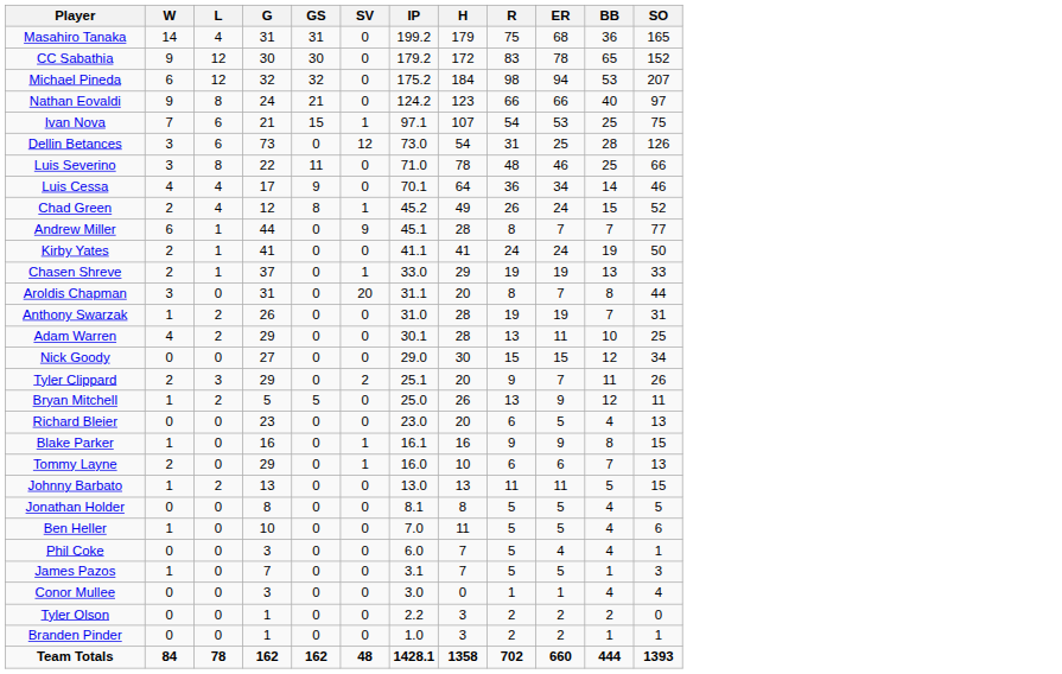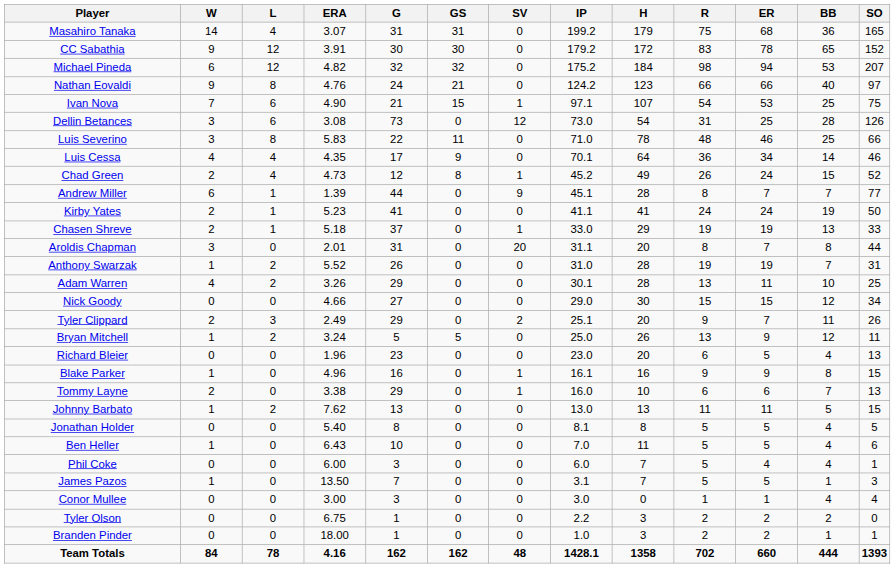 <table class=wikitable style="text-align:center">
 <tr>
 <th bgcolor=#DDDDFF; width="20%">Player</th>
 <th bgcolor=#DDDDFF; width="7%">W</th>
 <th bgcolor=#DDDDFF; width="7%">L</th>
+<th bgcolor=#DDDDFF; width="7%">ERA</th>
 <th bgcolor=#DDDDFF; width="7%">G</th>
 <th bgcolor=#DDDDFF; width="7%">GS</th>
 <th bgcolor=#DDDDFF; width="7%">SV</th>
 <th bgcolor=#DDDDFF; width="7%">IP</th>
 <th bgcolor=#DDDDFF; width="7%">H</th>
 <th bgcolor=#DDDDFF; width="7%">R</th>
 <th bgcolor=#DDDDFF; width="7%">ER</th>
 <th bgcolor=#DDDDFF; width="7%">BB</th>
 <th bgcolor=#DDDDFF; width="7%">SO</th>
 </tr>
 <tr>
 <td><a href='#'>Masahiro Tanaka</a></td>
 <td>14</td>
 <td>4</td>
+<td>3.07</td>
 <td>31</td>
 <td>31</td>
 <td>0</td>
 <td>199.2</td>
 <td>179</td>
 <td>75</td>
 <td>68</td>
 <td>36</td>
 <td>165</td>
 </tr>
 <tr>
 <td><a href='#'>CC Sabathia</a></td>
 <td>9</td>
 <td>12</td>
+<td>3.91</td>
 <td>30</td>
 <td>30</td>
 <td>0</td>
 <td>179.2</td>
 <td>172</td>
 <td>83</td>
 <td>78</td>
 <td>65</td>
 <td>152</td>
 </tr>
 <tr>
 <td><a href='#'>Michael Pineda</a></td>
 <td>6</td>
 <td>12</td>
+<td>4.82</td>
 <td>32</td>
 <td>32</td>
 <td>0</td>
 <td>175.2</td>
 <td>184</td>
 <td>98</td>
 <td>94</td>
 <td>53</td>
 <td>207</td>
 </tr>
 <tr>
 <td><a href='#'>Nathan Eovaldi</a></td>
 <td>9</td>
 <td>8</td>
+<td>4.76</td>
 <td>24</td>
 <td>21</td>
 <td>0</td>
 <td>124.2</td>
 <td>123</td>
 <td>66</td>
 <td>66</td>
 <td>40</td>
 <td>97</td>
 </tr>
 <tr>
 <td><a href='#'>Ivan Nova</a></td>
 <td>7</td>
 <td>6</td>
+<td>4.90</td>
 <td>21</td>
 <td>15</td>
 <td>1</td>
 <td>97.1</td>
 <td>107</td>
 <td>54</td>
 <td>53</td>
 <td>25</td>
 <td>75</td>
 </tr>
 <tr>
 <td><a href='#'>Dellin Betances</a></td>
 <td>3</td>
 <td>6</td>
+<td>3.08</td>
 <td>73</td>
 <td>0</td>
 <td>12</td>
 <td>73.0</td>
 <td>54</td>
 <td>31</td>
 <td>25</td>
 <td>28</td>
 <td>126</td>
 </tr>
 <tr>
 <td><a href='#'>Luis Severino</a></td>
 <td>3</td>
 <td>8</td>
+<td>5.83</td>
 <td>22</td>
 <td>11</td>
 <td>0</td>
 <td>71.0</td>
 <td>78</td>
 <td>48</td>
 <td>46</td>
 <td>25</td>
 <td>66</td>
 </tr>
 <tr>
 <td><a href='#'>Luis Cessa</a></td>
 <td>4</td>
 <td>4</td>
+<td>4.35</td>
 <td>17</td>
 <td>9</td>
 <td>0</td>
 <td>70.1</td>
 <td>64</td>
 <td>36</td>
 <td>34</td>
 <td>14</td>
 <td>46</td>
 </tr>
 <tr>
 <td><a href='#'>Chad Green</a></td>
 <td>2</td>
 <td>4</td>
+<td>4.73</td>
 <td>12</td>
 <td>8</td>
 <td>1</td>
 <td>45.2</td>
 <td>49</td>
 <td>26</td>
 <td>24</td>
 <td>15</td>
 <td>52</td>
 </tr>
 <tr>
 <td><a href='#'>Andrew Miller</a></td>
 <td>6</td>
 <td>1</td>
+<td>1.39</td>
 <td>44</td>
 <td>0</td>
 <td>9</td>
 <td>45.1</td>
 <td>28</td>
 <td>8</td>
 <td>7</td>
 <td>7</td>
 <td>77</td>
 </tr>
 <tr>
 <td><a href='#'>Kirby Yates</a></td>
 <td>2</td>
 <td>1</td>
+<td>5.23</td>
 <td>41</td>
 <td>0</td>
 <td>0</td>
 <td>41.1</td>
 <td>41</td>
 <td>24</td>
 <td>24</td>
 <td>19</td>
 <td>50</td>
 </tr>
 <tr>
 <td><a href='#'>Chasen Shreve</a></td>
 <td>2</td>
 <td>1</td>
+<td>5.18</td>
 <td>37</td>
 <td>0</td>
 <td>1</td>
 <td>33.0</td>
 <td>29</td>
 <td>19</td>
 <td>19</td>
 <td>13</td>
 <td>33</td>
 </tr>
 <tr>
 <td><a href='#'>Aroldis Chapman</a></td>
 <td>3</td>
 <td>0</td>
+<td>2.01</td>
 <td>31</td>
 <td>0</td>
 <td>20</td>
 <td>31.1</td>
 <td>20</td>
 <td>8</td>
 <td>7</td>
 <td>8</td>
 <td>44</td>
 </tr>
 <tr>
 <td><a href='#'>Anthony Swarzak</a></td>
 <td>1</td>
 <td>2</td>
+<td>5.52</td>
 <td>26</td>
 <td>0</td>
 <td>0</td>
 <td>31.0</td>
 <td>28</td>
 <td>19</td>
 <td>19</td>
 <td>7</td>
 <td>31</td>
 </tr>
 <tr>
 <td><a href='#'>Adam Warren</a></td>
 <td>4</td>
 <td>2</td>
+<td>3.26</td>
 <td>29</td>
 <td>0</td>
 <td>0</td>
 <td>30.1</td>
 <td>28</td>
 <td>13</td>
 <td>11</td>
 <td>10</td>
 <td>25</td>
 </tr>
 <tr>
 <td><a href='#'>Nick Goody</a></td>
 <td>0</td>
 <td>0</td>
+<td>4.66</td>
 <td>27</td>
 <td>0</td>
 <td>0</td>
 <td>29.0</td>
 <td>30</td>
 <td>15</td>
 <td>15</td>
 <td>12</td>
 <td>34</td>
 </tr>
 <tr>
 <td><a href='#'>Tyler Clippard</a></td>
 <td>2</td>
 <td>3</td>
+<td>2.49</td>
 <td>29</td>
 <td>0</td>
 <td>2</td>
 <td>25.1</td>
 <td>20</td>
 <td>9</td>
 <td>7</td>
 <td>11</td>
 <td>26</td>
 </tr>
 <tr>
 <td><a href='#'>Bryan Mitchell</a></td>
 <td>1</td>
 <td>2</td>
+<td>3.24</td>
 <td>5</td>
 <td>5</td>
 <td>0</td>
 <td>25.0</td>
 <td>26</td>
 <td>13</td>
 <td>9</td>
 <td>12</td>
 <td>11</td>
 </tr>
 <tr>
 <td><a href='#'>Richard Bleier</a></td>
 <td>0</td>
 <td>0</td>
+<td>1.96</td>
 <td>23</td>
 <td>0</td>
 <td>0</td>
 <td>23.0</td>
 <td>20</td>
 <td>6</td>
 <td>5</td>
 <td>4</td>
 <td>13</td>
 </tr>
 <tr>
 <td><a href='#'>Blake Parker</a></td>
 <td>1</td>
 <td>0</td>
+<td>4.96</td>
 <td>16</td>
 <td>0</td>
 <td>1</td>
 <td>16.1</td>
 <td>16</td>
 <td>9</td>
 <td>9</td>
 <td>8</td>
 <td>15</td>
 </tr>
 <tr>
 <td><a href='#'>Tommy Layne</a></td>
 <td>2</td>
 <td>0</td>
+<td>3.38</td>
 <td>29</td>
 <td>0</td>
 <td>1</td>
 <td>16.0</td>
 <td>10</td>
 <td>6</td>
 <td>6</td>
 <td>7</td>
 <td>13</td>
 </tr>
 <tr>
 <td><a href='#'>Johnny Barbato</a></td>
 <td>1</td>
 <td>2</td>
+<td>7.62</td>
 <td>13</td>
 <td>0</td>
 <td>0</td>
 <td>13.0</td>
 <td>13</td>
 <td>11</td>
 <td>11</td>
 <td>5</td>
 <td>15</td>
 </tr>
 <tr>
 <td><a href='#'>Jonathan Holder</a></td>
 <td>0</td>
 <td>0</td>
+<td>5.40</td>
 <td>8</td>
 <td>0</td>
 <td>0</td>
 <td>8.1</td>
 <td>8</td>
 <td>5</td>
 <td>5</td>
 <td>4</td>
 <td>5</td>
 </tr>
 <tr>
 <td><a href='#'>Ben Heller</a></td>
 <td>1</td>
 <td>0</td>
+<td>6.43</td>
 <td>10</td>
 <td>0</td>
 <td>0</td>
 <td>7.0</td>
 <td>11</td>
 <td>5</td>
 <td>5</td>
 <td>4</td>
 <td>6</td>
 </tr>
 <tr>
 <td><a href='#'>Phil Coke</a></td>
 <td>0</td>
 <td>0</td>
+<td>6.00</td>
 <td>3</td>
 <td>0</td>
 <td>0</td>
 <td>6.0</td>
 <td>7</td>
 <td>5</td>
 <td>4</td>
 <td>4</td>
 <td>1</td>
 </tr>
 <tr>
 <td><a href='#'>James Pazos</a></td>
 <td>1</td>
 <td>0</td>
+<td>13.50</td>
 <td>7</td>
 <td>0</td>
 <td>0</td>
 <td>3.1</td>
 <td>7</td>
 <td>5</td>
 <td>5</td>
 <td>1</td>
 <td>3</td>
 </tr>
 <tr>
 <td><a href='#'>Conor Mullee</a></td>
 <td>0</td>
 <td>0</td>
+<td>3.00</td>
 <td>3</td>
 <td>0</td>
 <td>0</td>
 <td>3.0</td>
 <td>0</td>
 <td>1</td>
 <td>1</td>
 <td>4</td>
 <td>4</td>
 </tr>
 <tr>
 <td><a href='#'>Tyler Olson</a></td>
 <td>0</td>
 <td>0</td>
+<td>6.75</td>
 <td>1</td>
 <td>0</td>
 <td>0</td>
 <td>2.2</td>
 <td>3</td>
 <td>2</td>
 <td>2</td>
 <td>2</td>
 <td>0</td>
 </tr>
 <tr>
 <td><a href='#'>Branden Pinder</a></td>
 <td>0</td>
 <td>0</td>
+<td>18.00</td>
 <td>1</td>
 <td>0</td>
 <td>0</td>
 <td>1.0</td>
 <td>3</td>
 <td>2</td>
 <td>2</td>
 <td>1</td>
 <td>1</td>
 </tr>
 <tr>
 <td><strong>Team Totals</strong></td>
 <td><strong>84</strong></td>
 <td><strong>78</strong></td>
+<td><strong>4.16</strong></td>
 <td><strong>162</strong></td>
 <td><strong>162</strong></td>
 <td><strong>48</strong></td>
 <td><strong>1428.1</strong></td>
 <td><strong>1358</strong></td>
 <td><strong>702</strong></td>
 <td><strong>660</strong></td>
 <td><strong>444</strong></td>
 <td><strong>1393</strong></td>
 </tr>
 </table>
